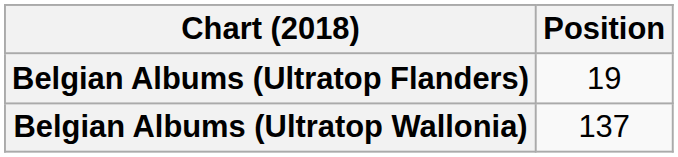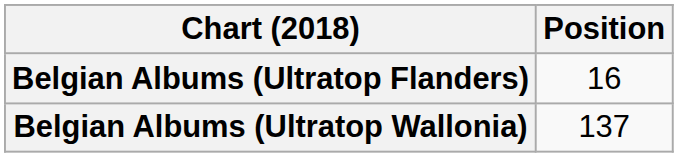 <table class="wikitable sortable plainrowheaders" style="text-align:center">
 <tr>
 <th scope="col">Chart (2018)</th>
 <th scope="col">Position</th>
 </tr>
 <tr>
 <th scope="row">Belgian Albums (Ultratop Flanders)</th>
-<td>19</td>
+<td>16</td>
 </tr>
 <tr>
 <th scope="row">Belgian Albums (Ultratop Wallonia)</th>
 <td>137</td>
 </tr>
 </table>
